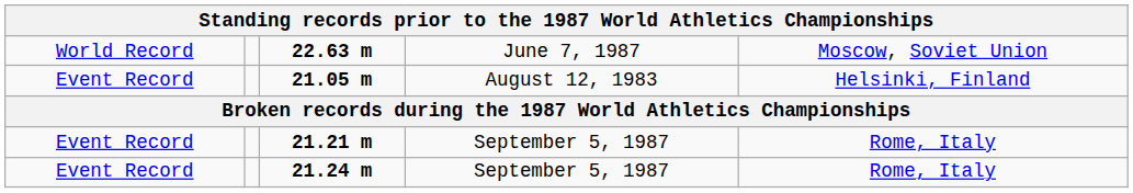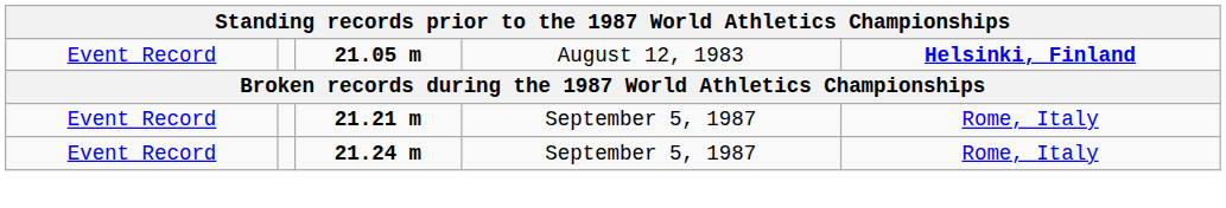 <table class="wikitable" style=" text-align:center; font-size:110%;" width="95%">
 <tr>
 <th colspan="5">Standing records prior to the 1987 World Athletics Championships</th>
-</tr>
-<tr>
-<td><a href='#'>World Record</a></td>
-<td></td>
-<td><strong>22.63 m </strong></td>
-<td>June 7, 1987</td>
-<td> <a href='#'>Moscow</a>, <a href='#'>Soviet Union</a></td>
 </tr>
 <tr>
 <td><a href='#'>Event Record</a></td>
 <td></td>
 <td><strong>21.05 m </strong></td>
 <td>August 12, 1983</td>
-<td> <a href='#'>Helsinki, Finland</a></td>
+<td><strong> <a href='#'>Helsinki, Finland</a></strong></td>
 </tr>
 <tr>
 <th colspan="5">Broken records during the 1987 World Athletics Championships</th>
 </tr>
 <tr>
 <td><a href='#'>Event Record</a></td>
 <td></td>
 <td><strong>21.21 m </strong></td>
 <td>September 5, 1987</td>
 <td> <a href='#'>Rome, Italy</a></td>
 </tr>
 <tr>
 <td><a href='#'>Event Record</a></td>
 <td></td>
 <td><strong>21.24 m </strong></td>
 <td>September 5, 1987</td>
 <td> <a href='#'>Rome, Italy</a></td>
 </tr>
 </table>
